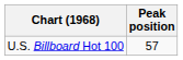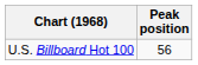 <table class="wikitable sortable">
 <tr>
 <th>Chart (1968)</th>
 <th>Peak<br>position</th>
 </tr>
 <tr>
 <td>U.S. <a href='#'><em>Billboard</em> Hot 100</a></td>
-<td align="center">57</td>
+<td align="center">56</td>
 </tr>
 </table>
